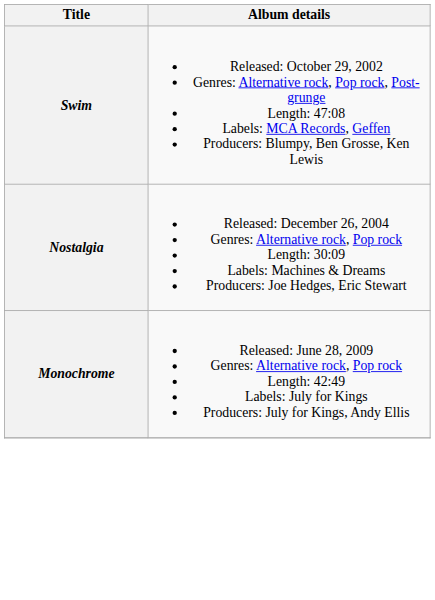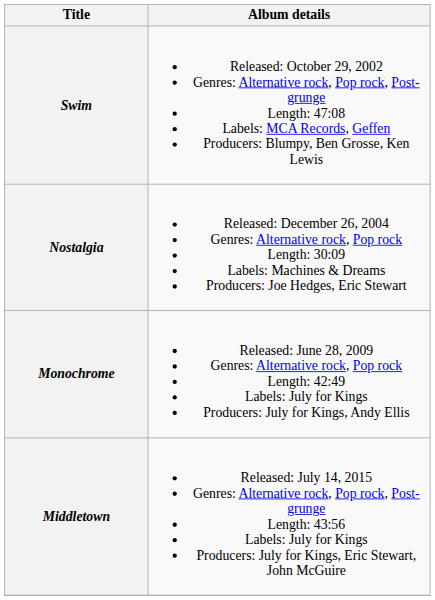 <table class="wikitable plainrowheaders" style="text-align:center;">
 <tr>
 <th scope="col" rowspan="1" style="width:10em;">Title</th>
 <th scope="col" rowspan="1" style="width:20em;">Album details</th>
 </tr>
 <tr>
 <th scope="row"><strong><em>Swim</em></strong></th>
 <td><br><ul><li>Released: October 29, 2002</li><li>Genres: <a href='#'>Alternative rock</a>, <a href='#'>Pop rock</a>, <a href='#'>Post-grunge</a></li><li>Length: 47:08</li><li>Labels: <a href='#'>MCA Records</a>, <a href='#'>Geffen</a></li><li>Producers: Blumpy, Ben Grosse, Ken Lewis</li></ul></td>
 </tr>
 <tr>
 <th scope="row"><strong><em>Nostalgia</em></strong></th>
 <td><br><ul><li>Released: December 26, 2004</li><li>Genres: <a href='#'>Alternative rock</a>, <a href='#'>Pop rock</a></li><li>Length: 30:09</li><li>Labels: Machines & Dreams</li><li>Producers: Joe Hedges, Eric Stewart</li></ul></td>
 </tr>
 <tr>
 <th scope="row"><strong><em>Monochrome</em></strong></th>
 <td><br><ul><li>Released: June 28, 2009</li><li>Genres: <a href='#'>Alternative rock</a>, <a href='#'>Pop rock</a></li><li>Length: 42:49</li><li>Labels: July for Kings</li><li>Producers: July for Kings, Andy Ellis</li></ul></td>
 </tr>
 <tr>
+<th scope="row"><strong><em>Middletown</em></strong></th>
+<td><br><ul><li>Released: July 14, 2015</li><li>Genres: <a href='#'>Alternative rock</a>, <a href='#'>Pop rock</a>, <a href='#'>Post-grunge</a></li><li>Length: 43:56</li><li>Labels: July for Kings</li><li>Producers: July for Kings, Eric Stewart, John McGuire</li></ul></td>
+</tr>
+<tr>
 </tr>
 </table>
